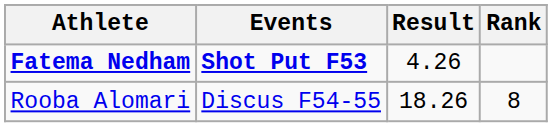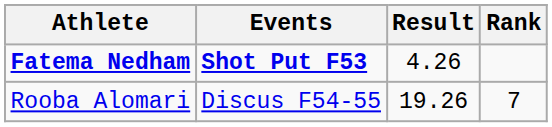 <table class=wikitable style="font-size:90%">
 <tr align=center>
 <th>Athlete</th>
 <th>Events</th>
 <th>Result</th>
 <th>Rank</th>
 </tr>
 <tr align=center>
 <td align=left><strong><a href='#'>Fatema Nedham</a></strong></td>
 <td align=left><strong><a href='#'>Shot Put F53</a></strong></td>
 <td>4.26</td>
 <td></td>
 </tr>
 <tr align=center>
 <td align=left><a href='#'>Rooba Alomari</a></td>
 <td align=left><a href='#'>Discus F54-55</a></td>
-<td>18.26</td>
-<td>8</td>
+<td>19.26</td>
+<td>7</td>
 </tr>
 </table>
